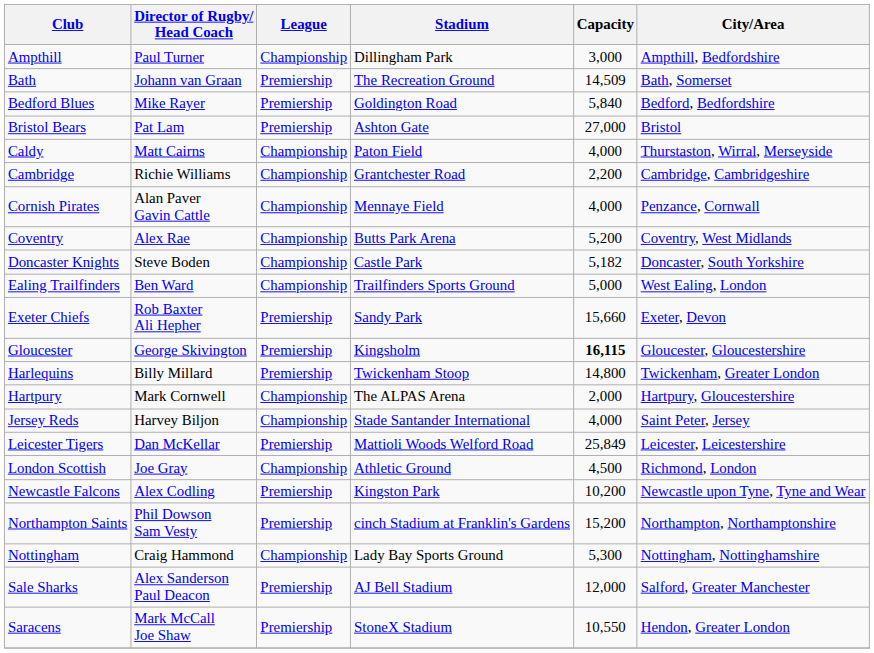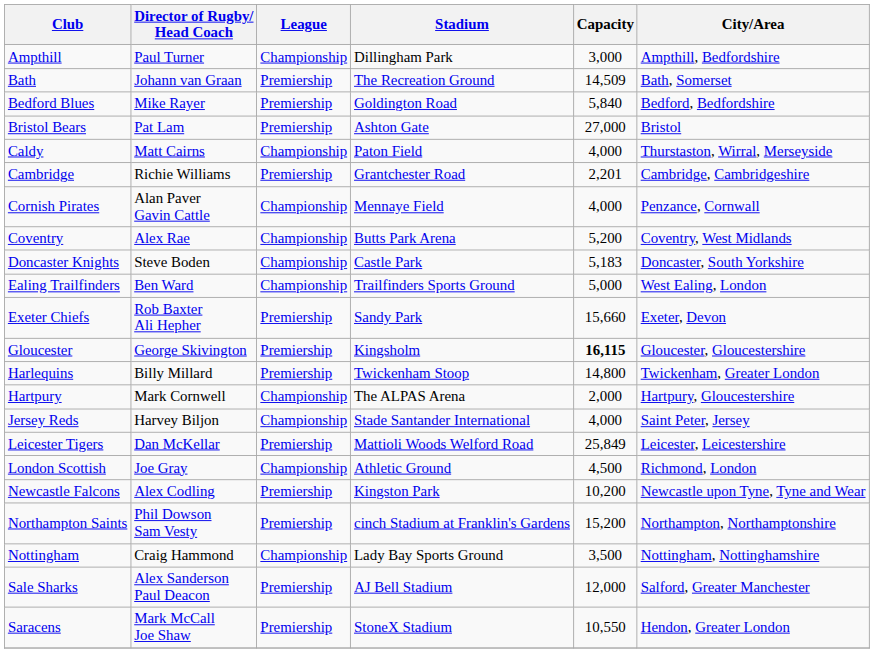 <table class="wikitable sortable">
 <tr>
 <th><a href='#'>Club</a></th>
 <th><a href='#'>Director of Rugby/<br>Head Coach</a></th>
 <th><a href='#'>League</a></th>
 <th><a href='#'>Stadium</a></th>
 <th>Capacity</th>
 <th>City/Area</th>
 </tr>
 <tr>
 <td><a href='#'>Ampthill</a></td>
 <td> <a href='#'>Paul Turner</a></td>
 <td><a href='#'>Championship</a></td>
 <td>Dillingham Park</td>
 <td align=center>3,000</td>
 <td><a href='#'>Ampthill</a>, <a href='#'>Bedfordshire</a></td>
 </tr>
 <tr>
 <td><a href='#'>Bath</a></td>
 <td> <a href='#'>Johann van Graan</a></td>
 <td><a href='#'>Premiership</a></td>
 <td><a href='#'>The Recreation Ground</a></td>
 <td align=center>14,509</td>
 <td><a href='#'>Bath</a>, <a href='#'>Somerset</a></td>
 </tr>
 <tr>
 <td><a href='#'>Bedford Blues</a></td>
 <td> <a href='#'>Mike Rayer</a></td>
 <td><a href='#'>Premiership</a></td>
 <td><a href='#'>Goldington Road</a></td>
 <td align=center>5,840</td>
 <td><a href='#'>Bedford</a>, <a href='#'>Bedfordshire</a></td>
 </tr>
 <tr>
 <td><a href='#'>Bristol Bears</a></td>
 <td> <a href='#'>Pat Lam</a></td>
 <td><a href='#'>Premiership</a></td>
 <td><a href='#'>Ashton Gate</a></td>
 <td align=center>27,000</td>
 <td><a href='#'>Bristol</a></td>
 </tr>
 <tr>
 <td><a href='#'>Caldy</a></td>
 <td> <a href='#'>Matt Cairns</a></td>
 <td><a href='#'>Championship</a></td>
 <td><a href='#'>Paton Field</a></td>
 <td align=center>4,000</td>
 <td><a href='#'>Thurstaston</a>, <a href='#'>Wirral</a>, <a href='#'>Merseyside</a></td>
 </tr>
 <tr>
 <td><a href='#'>Cambridge</a></td>
 <td> Richie Williams</td>
-<td><a href='#'>Championship</a></td>
+<td><a href='#'>Premiership</a></td>
 <td><a href='#'>Grantchester Road</a></td>
-<td align=center>2,200</td>
+<td align=center>2,201</td>
 <td><a href='#'>Cambridge</a>, <a href='#'>Cambridgeshire</a></td>
 </tr>
 <tr>
 <td><a href='#'>Cornish Pirates</a></td>
 <td> Alan Paver<br> <a href='#'>Gavin Cattle</a></td>
 <td><a href='#'>Championship</a></td>
 <td><a href='#'>Mennaye Field</a></td>
 <td align=center>4,000</td>
 <td><a href='#'>Penzance</a>, <a href='#'>Cornwall</a></td>
 </tr>
 <tr>
 <td><a href='#'>Coventry</a></td>
 <td> <a href='#'>Alex Rae</a></td>
 <td><a href='#'>Championship</a></td>
 <td><a href='#'>Butts Park Arena</a></td>
 <td align=center>5,200</td>
 <td><a href='#'>Coventry</a>, <a href='#'>West Midlands</a></td>
 </tr>
 <tr>
 <td><a href='#'>Doncaster Knights</a></td>
 <td> Steve Boden</td>
 <td><a href='#'>Championship</a></td>
 <td><a href='#'>Castle Park</a></td>
-<td align=center>5,182</td>
+<td align=center>5,183</td>
 <td><a href='#'>Doncaster</a>, <a href='#'>South Yorkshire</a></td>
 </tr>
 <tr>
 <td><a href='#'>Ealing Trailfinders</a></td>
 <td> <a href='#'>Ben Ward</a></td>
 <td><a href='#'>Championship</a></td>
 <td><a href='#'>Trailfinders Sports Ground</a></td>
 <td align=center>5,000</td>
 <td><a href='#'>West Ealing</a>, <a href='#'>London</a></td>
 </tr>
 <tr>
 <td><a href='#'>Exeter Chiefs</a></td>
 <td> <a href='#'>Rob Baxter</a><br> <a href='#'>Ali Hepher</a></td>
 <td><a href='#'>Premiership</a></td>
 <td><a href='#'>Sandy Park</a></td>
 <td align=center>15,660</td>
 <td><a href='#'>Exeter</a>, <a href='#'>Devon</a></td>
 </tr>
 <tr>
 <td><a href='#'>Gloucester</a></td>
 <td> <a href='#'>George Skivington</a></td>
 <td><a href='#'>Premiership</a></td>
 <td><a href='#'>Kingsholm</a></td>
 <td align=center><strong>16,115</strong></td>
 <td><a href='#'>Gloucester</a>, <a href='#'>Gloucestershire</a></td>
 </tr>
 <tr>
 <td><a href='#'>Harlequins</a></td>
 <td> Billy Millard</td>
 <td><a href='#'>Premiership</a></td>
 <td><a href='#'>Twickenham Stoop</a></td>
 <td align=center>14,800</td>
 <td><a href='#'>Twickenham</a>, <a href='#'>Greater London</a></td>
 </tr>
 <tr>
 <td><a href='#'>Hartpury</a></td>
 <td> Mark Cornwell</td>
 <td><a href='#'>Championship</a></td>
 <td>The ALPAS Arena</td>
 <td align=center>2,000</td>
 <td><a href='#'>Hartpury</a>, <a href='#'>Gloucestershire</a></td>
 </tr>
 <tr>
 <td><a href='#'>Jersey Reds</a></td>
 <td> Harvey Biljon</td>
 <td><a href='#'>Championship</a></td>
 <td><a href='#'>Stade Santander International</a></td>
 <td align=center>4,000</td>
 <td><a href='#'>Saint Peter</a>, <a href='#'>Jersey</a></td>
 </tr>
 <tr>
 <td><a href='#'>Leicester Tigers</a></td>
 <td> <a href='#'>Dan McKellar</a></td>
 <td><a href='#'>Premiership</a></td>
 <td><a href='#'>Mattioli Woods Welford Road</a></td>
 <td align=center>25,849</td>
 <td><a href='#'>Leicester</a>, <a href='#'>Leicestershire</a></td>
 </tr>
 <tr>
 <td><a href='#'>London Scottish</a></td>
 <td> <a href='#'>Joe Gray</a></td>
 <td><a href='#'>Championship</a></td>
 <td><a href='#'>Athletic Ground</a></td>
 <td align=center>4,500</td>
 <td><a href='#'>Richmond</a>, <a href='#'>London</a></td>
 </tr>
 <tr>
 <td><a href='#'>Newcastle Falcons</a></td>
 <td> <a href='#'>Alex Codling</a></td>
 <td><a href='#'>Premiership</a></td>
 <td><a href='#'>Kingston Park</a></td>
 <td align=center>10,200</td>
 <td><a href='#'>Newcastle upon Tyne</a>, <a href='#'>Tyne and Wear</a></td>
 </tr>
 <tr>
 <td><a href='#'>Northampton Saints</a></td>
 <td> <a href='#'>Phil Dowson</a><br> <a href='#'>Sam Vesty</a></td>
 <td><a href='#'>Premiership</a></td>
 <td><a href='#'>cinch Stadium at Franklin's Gardens</a></td>
 <td align=center>15,200</td>
 <td><a href='#'>Northampton</a>, <a href='#'>Northamptonshire</a></td>
 </tr>
 <tr>
 <td><a href='#'>Nottingham</a></td>
 <td> Craig Hammond</td>
 <td><a href='#'>Championship</a></td>
 <td>Lady Bay Sports Ground</td>
-<td align=center>5,300</td>
+<td align=center>3,500</td>
 <td><a href='#'>Nottingham</a>, <a href='#'>Nottinghamshire</a></td>
 </tr>
 <tr>
 <td><a href='#'>Sale Sharks</a></td>
 <td> <a href='#'>Alex Sanderson</a><br> <a href='#'>Paul Deacon</a></td>
 <td><a href='#'>Premiership</a></td>
 <td><a href='#'>AJ Bell Stadium</a></td>
 <td align=center>12,000</td>
 <td><a href='#'>Salford</a>, <a href='#'>Greater Manchester</a></td>
 </tr>
 <tr>
 <td><a href='#'>Saracens</a></td>
 <td> <a href='#'>Mark McCall</a><br> <a href='#'>Joe Shaw</a></td>
 <td><a href='#'>Premiership</a></td>
 <td><a href='#'>StoneX Stadium</a></td>
 <td align=center>10,550</td>
 <td><a href='#'>Hendon</a>, <a href='#'>Greater London</a></td>
 </tr>
 <tr>
 </tr>
 </table>
